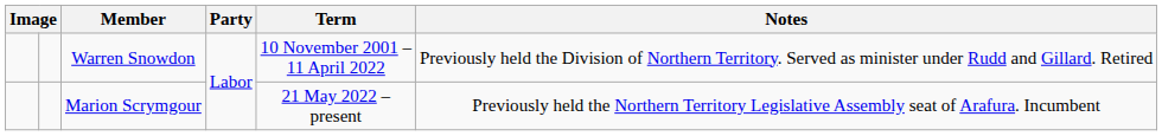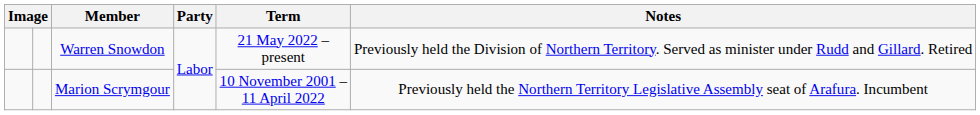 <table class=wikitable style="text-align:center">
 <tr>
 <th colspan=2>Image</th>
 <th>Member</th>
 <th>Party</th>
 <th>Term</th>
 <th>Notes</th>
 </tr>
 <tr>
 <td> </td>
 <td></td>
 <td><a href='#'>Warren Snowdon</a><br></td>
 <td rowspan="2"><a href='#'>Labor</a></td>
-<td nowrap><a href='#'>10 November 2001</a> –<br><a href='#'>11 April 2022</a></td>
+<td nowrap><a href='#'>21 May 2022</a> –<br>present</td>
 <td>Previously held the Division of <a href='#'>Northern Territory</a>. Served as minister under <a href='#'>Rudd</a> and <a href='#'>Gillard</a>. Retired</td>
 </tr>
 <tr>
 <td> </td>
 <td></td>
 <td><a href='#'>Marion Scrymgour</a><br></td>
-<td nowrap><a href='#'>21 May 2022</a> –<br>present</td>
+<td nowrap><a href='#'>10 November 2001</a> –<br><a href='#'>11 April 2022</a></td>
 <td>Previously held the <a href='#'>Northern Territory Legislative Assembly</a> seat of <a href='#'>Arafura</a>. Incumbent</td>
 </tr>
 </table>
